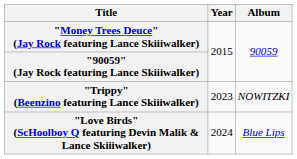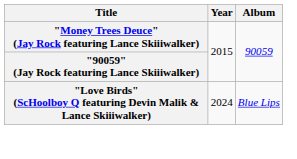 <table class="wikitable plainrowheaders" style="text-align:center;">
 <tr>
 <th scope="col" style="width:18em;">Title</th>
 <th scope="col" style="width:1em;">Year</th>
 <th scope="col">Album</th>
 </tr>
 <tr>
 <th scope="row">"<a href='#'>Money Trees Deuce</a>"<br><span>(<a href='#'>Jay Rock</a> featuring Lance Skiiiwalker)</span></th>
 <td rowspan="2">2015</td>
 <td rowspan="2"><em><a href='#'>90059</a></em></td>
 </tr>
 <tr>
 <th scope="row">"90059"<br><span>(Jay Rock featuring Lance Skiiiwalker)</span></th>
 </tr>
 <tr>
-<th scope="row">"Trippy"<br><span>(<a href='#'>Beenzino</a> featuring Lance Skiiiwalker)</span></th>
-<td rowspan="1">2023</td>
-<td rowspan="1"><em>NOWITZKI</em></td>
-</tr>
-<tr>
 <th scope="row">"Love Birds"<br><span>(<a href='#'>ScHoolboy Q</a> featuring Devin Malik & Lance Skiiiwalker)</span></th>
 <td rowspan="1">2024</td>
 <td rowspan="1"><em><a href='#'>Blue Lips</a></em></td>
 </tr>
 </table>
